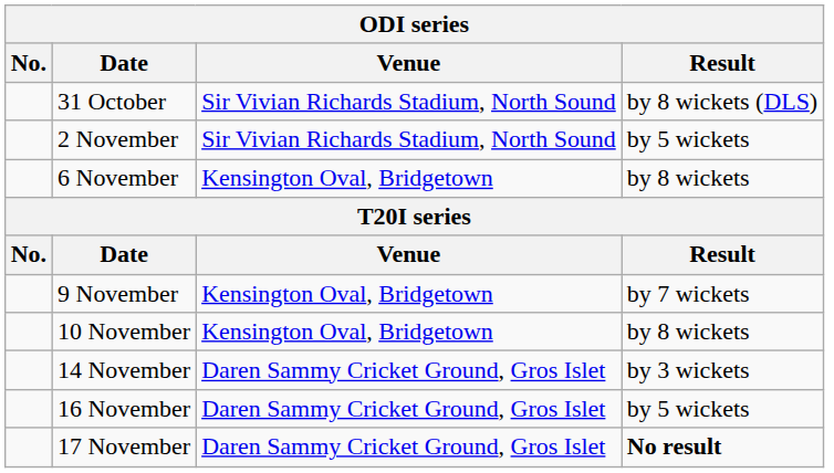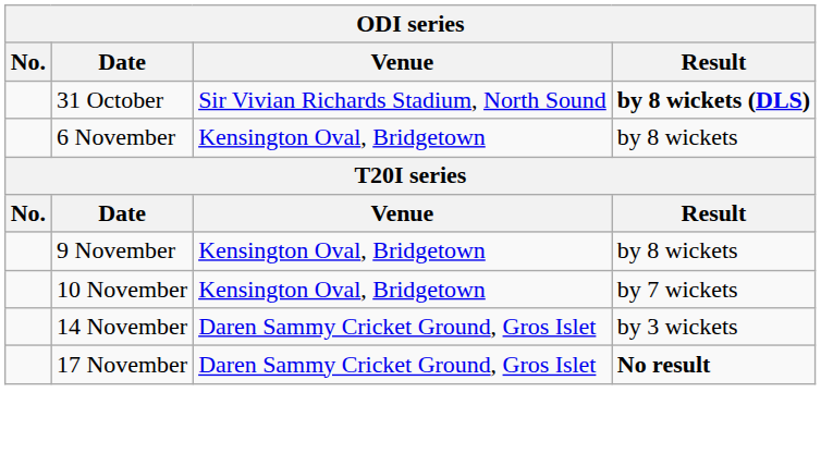 <table class="wikitable">
 <tr>
 <th colspan="4">ODI series</th>
 </tr>
 <tr>
 <th>No.</th>
 <th>Date</th>
 <th>Venue</th>
 <th>Result</th>
 </tr>
 <tr>
 <td></td>
 <td>31 October</td>
 <td><a href='#'>Sir Vivian Richards Stadium</a>, <a href='#'>North Sound</a></td>
-<td> by 8 wickets (<a href='#'>DLS</a>)</td>
-</tr>
-<tr>
-<td></td>
-<td>2 November</td>
-<td><a href='#'>Sir Vivian Richards Stadium</a>, <a href='#'>North Sound</a></td>
-<td> by 5 wickets</td>
+<td><strong> by 8 wickets (<a href='#'>DLS</a>)</strong></td>
 </tr>
 <tr>
 <td></td>
 <td>6 November</td>
 <td><a href='#'>Kensington Oval</a>, <a href='#'>Bridgetown</a></td>
 <td> by 8 wickets</td>
 </tr>
 <tr>
 <th colspan="4">T20I series</th>
 </tr>
 <tr>
 <th>No.</th>
 <th>Date</th>
 <th>Venue</th>
 <th>Result</th>
 </tr>
 <tr>
 <td></td>
 <td>9 November</td>
 <td><a href='#'>Kensington Oval</a>, <a href='#'>Bridgetown</a></td>
-<td> by 7 wickets</td>
+<td> by 8 wickets</td>
 </tr>
 <tr>
 <td></td>
 <td>10 November</td>
 <td><a href='#'>Kensington Oval</a>, <a href='#'>Bridgetown</a></td>
-<td> by 8 wickets</td>
+<td> by 7 wickets</td>
 </tr>
 <tr>
 <td></td>
 <td>14 November</td>
 <td><a href='#'>Daren Sammy Cricket Ground</a>, <a href='#'>Gros Islet</a></td>
 <td> by 3 wickets</td>
 </tr>
 <tr>
 <td></td>
-<td>16 November</td>
-<td><a href='#'>Daren Sammy Cricket Ground</a>, <a href='#'>Gros Islet</a></td>
-<td> by 5 wickets</td>
-</tr>
-<tr>
-<td></td>
 <td>17 November</td>
 <td><a href='#'>Daren Sammy Cricket Ground</a>, <a href='#'>Gros Islet</a></td>
 <td><strong>No result</strong></td>
 </tr>
 </table>
